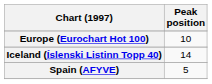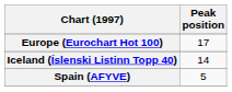 <table class="wikitable sortable plainrowheaders" style="text-align:center">
 <tr>
 <th>Chart (1997)</th>
 <th>Peak<br>position</th>
 </tr>
 <tr>
 </tr>
 <tr>
 </tr>
 <tr>
 </tr>
 <tr>
 </tr>
 <tr>
 </tr>
 <tr>
 <th scope="row">Europe (<a href='#'>Eurochart Hot 100</a>)</th>
-<td>10</td>
+<td>17</td>
 </tr>
 <tr>
 </tr>
 <tr>
 <th scope="row">Iceland (<a href='#'>Íslenski Listinn Topp 40</a>)</th>
 <td>14</td>
 </tr>
 <tr>
 </tr>
 <tr>
 </tr>
 <tr>
 </tr>
 <tr>
 </tr>
 <tr>
 </tr>
 <tr>
 <th scope="row">Spain (<a href='#'>AFYVE</a>)</th>
 <td>5</td>
 </tr>
 <tr>
 </tr>
 <tr>
 </tr>
 <tr>
 </tr>
 <tr>
 </tr>
 <tr>
 </tr>
 <tr>
 </tr>
 </table>
